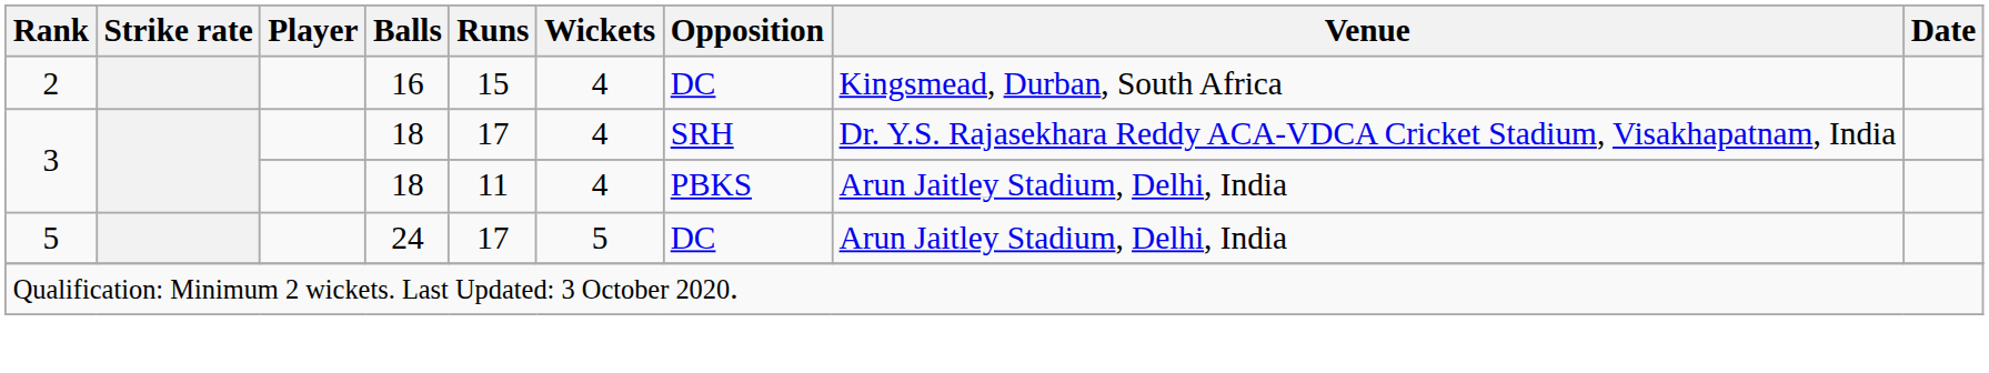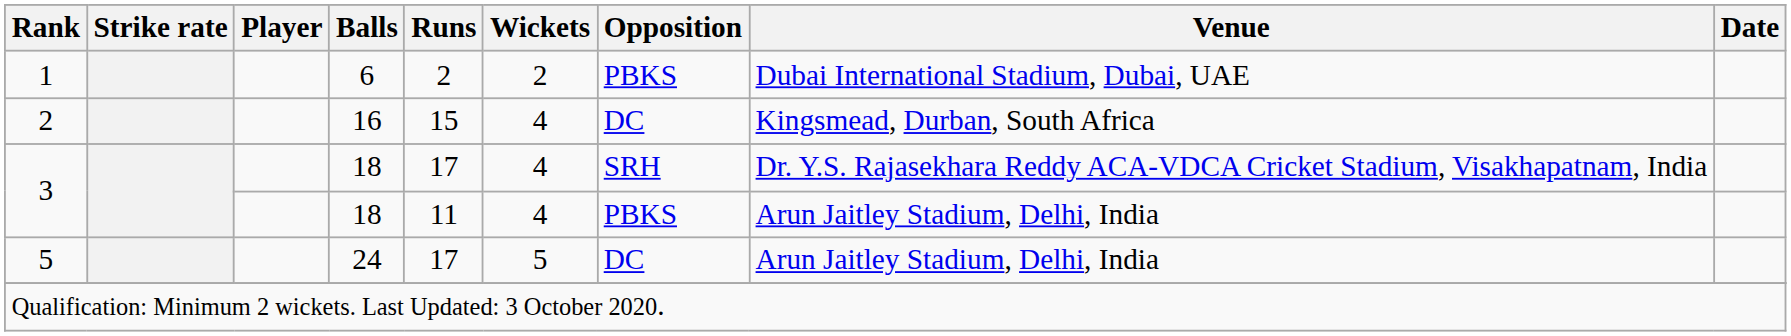 <table class="wikitable">
 <tr>
 <th>Rank</th>
 <th>Strike rate</th>
 <th>Player</th>
 <th>Balls</th>
 <th>Runs</th>
 <th>Wickets</th>
 <th>Opposition</th>
 <th>Venue</th>
 <th>Date</th>
+</tr>
+<tr>
+<td align=center>1</td>
+<th scope=row style=text-align:center;></th>
+<td></td>
+<td align=center>6</td>
+<td align=center>2</td>
+<td align=center>2</td>
+<td><a href='#'>PBKS</a></td>
+<td><a href='#'>Dubai International Stadium</a>, <a href='#'>Dubai</a>, UAE</td>
+<td></td>
 </tr>
 <tr>
 <td align=center>2</td>
 <th scope=row style=text-align:center;></th>
 <td></td>
 <td align=center>16</td>
 <td align=center>15</td>
 <td align=center>4</td>
 <td><a href='#'>DC</a></td>
 <td><a href='#'>Kingsmead</a>, <a href='#'>Durban</a>, South Africa</td>
 <td></td>
 </tr>
 <tr>
 <td align=center rowspan=2>3</td>
 <th scope=row style=text-align:center; rowspan=2></th>
 <td></td>
 <td align=center>18</td>
 <td align=center>17</td>
 <td align=center>4</td>
 <td><a href='#'>SRH</a></td>
 <td><a href='#'>Dr. Y.S. Rajasekhara Reddy ACA-VDCA Cricket Stadium</a>, <a href='#'>Visakhapatnam</a>, India</td>
 <td></td>
 </tr>
 <tr>
 <td></td>
 <td align=center>18</td>
 <td align=center>11</td>
 <td align=center>4</td>
 <td><a href='#'>PBKS</a></td>
 <td><a href='#'>Arun Jaitley Stadium</a>, <a href='#'>Delhi</a>, India</td>
 <td></td>
 </tr>
 <tr>
 <td align=center>5</td>
 <th scope=row style=text-align:center;></th>
 <td></td>
 <td align=center>24</td>
 <td align=center>17</td>
 <td align=center>5</td>
 <td><a href='#'>DC</a></td>
 <td><a href='#'>Arun Jaitley Stadium</a>, <a href='#'>Delhi</a>, India</td>
 <td></td>
 </tr>
 <tr>
 </tr>
 <tr class=sortbottom>
 <td colspan=9><small>Qualification: Minimum 2 wickets. Last Updated: 3 October 2020</small>.</td>
 </tr>
 </table>
